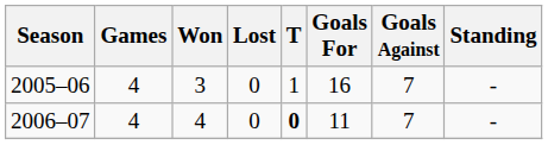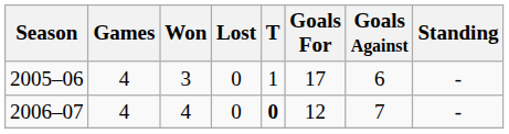 <table class="wikitable" style="text-align: center;">
 <tr>
 <th>Season</th>
 <th>Games</th>
 <th>Won</th>
 <th>Lost</th>
 <th>T</th>
 <th>Goals<br>For</th>
 <th>Goals<br><small>Against</small></th>
 <th>Standing</th>
 </tr>
 <tr>
 <td>2005–06</td>
 <td>4</td>
 <td>3</td>
 <td>0</td>
 <td>1</td>
-<td>16</td>
-<td>7</td>
+<td>17</td>
+<td>6</td>
 <td>-</td>
 </tr>
 <tr>
 <td>2006–07</td>
 <td>4</td>
 <td>4</td>
 <td>0</td>
 <td><strong>0</strong></td>
-<td>11</td>
+<td>12</td>
 <td>7</td>
 <td>-</td>
 </tr>
 <tr>
 </tr>
 </table>
